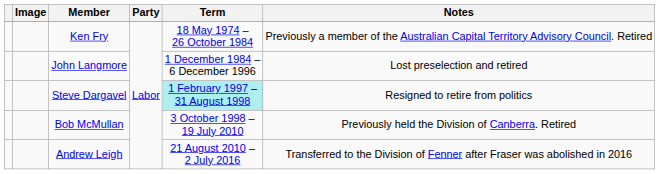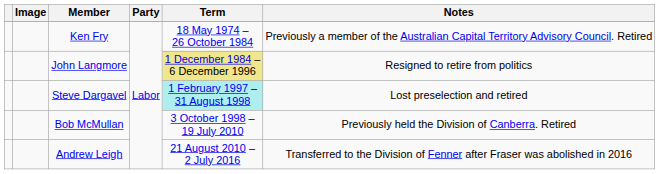 <table class=wikitable style="text-align:center">
 <tr>
 <th></th>
 <th>Image</th>
 <th>Member</th>
 <th>Party</th>
 <th>Term</th>
 <th>Notes</th>
 </tr>
 <tr>
 </tr>
 <tr>
 <td> </td>
 <td></td>
 <td><a href='#'>Ken Fry</a><br></td>
 <td rowspan="5"><a href='#'>Labor</a></td>
 <td nowrap><a href='#'>18 May 1974</a> –<br><a href='#'>26 October 1984</a></td>
 <td>Previously a member of the <a href='#'>Australian Capital Territory Advisory Council</a>. Retired</td>
 </tr>
 <tr>
 <td> </td>
 <td></td>
 <td><a href='#'>John Langmore</a><br></td>
-<td nowrap><a href='#'>1 December 1984</a> –<br>6 December 1996</td>
-<td>Lost preselection and retired</td>
+<td nowrap style="background: khaki;"><a href='#'>1 December 1984</a> –<br>6 December 1996</td>
+<td>Resigned to retire from politics</td>
 </tr>
 <tr>
 <td> </td>
 <td></td>
 <td><a href='#'>Steve Dargavel</a><br></td>
 <td nowrap style="background: paleturquoise;"><a href='#'>1 February 1997</a> –<br><a href='#'>31 August 1998</a></td>
-<td>Resigned to retire from politics</td>
+<td>Lost preselection and retired</td>
 </tr>
 <tr>
 <td> </td>
 <td></td>
 <td><a href='#'>Bob McMullan</a><br></td>
 <td nowrap><a href='#'>3 October 1998</a> –<br><a href='#'>19 July 2010</a></td>
 <td>Previously held the Division of <a href='#'>Canberra</a>. Retired</td>
 </tr>
 <tr>
 <td> </td>
 <td></td>
 <td><a href='#'>Andrew Leigh</a><br></td>
 <td nowrap><a href='#'>21 August 2010</a> –<br><a href='#'>2 July 2016</a></td>
 <td>Transferred to the Division of <a href='#'>Fenner</a> after Fraser was abolished in 2016</td>
 </tr>
 </table>
